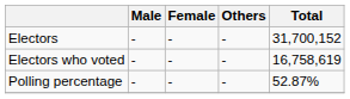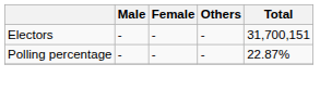 <table class="wikitable sortable">
 <tr>
 <th></th>
 <th>Male</th>
 <th>Female</th>
 <th>Others</th>
 <th>Total</th>
 </tr>
 <tr>
 <td>Electors</td>
 <td>-</td>
 <td>-</td>
 <td>-</td>
-<td>31,700,152</td>
-</tr>
-<tr>
-<td>Electors who voted</td>
-<td>-</td>
-<td>-</td>
-<td>-</td>
-<td>16,758,619</td>
+<td>31,700,151</td>
 </tr>
 <tr>
 <td>Polling percentage</td>
 <td>-</td>
 <td>-</td>
 <td>-</td>
-<td>52.87%</td>
+<td>22.87%</td>
 </tr>
 <tr>
 </tr>
 </table>
